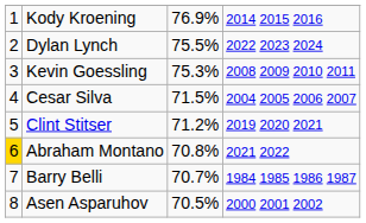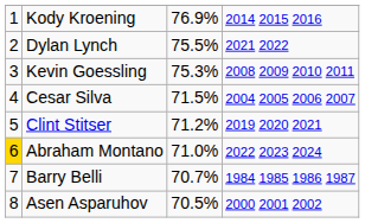 <table class="wikitable">
 <tr>
 </tr>
 <tr>
 <td>1</td>
 <td>Kody Kroening</td>
 <td><abbr>76.9%</abbr></td>
 <td style="font-size:80%;"><a href='#'>2014</a> <a href='#'>2015</a> <a href='#'>2016</a></td>
 </tr>
 <tr>
 <td>2</td>
 <td>Dylan Lynch</td>
 <td><abbr>75.5%</abbr></td>
-<td style="font-size:80%;"><a href='#'>2022</a> <a href='#'>2023</a> <a href='#'>2024</a></td>
+<td style="font-size:80%;"><a href='#'>2021</a> <a href='#'>2022</a></td>
 </tr>
 <tr>
 <td>3</td>
 <td>Kevin Goessling</td>
 <td><abbr>75.3%</abbr></td>
 <td style="font-size:80%;"><a href='#'>2008</a> <a href='#'>2009</a> <a href='#'>2010</a> <a href='#'>2011</a></td>
 </tr>
 <tr>
 <td>4</td>
 <td>Cesar Silva</td>
 <td><abbr>71.5%</abbr></td>
 <td style="font-size:80%;"><a href='#'>2004</a> <a href='#'>2005</a> <a href='#'>2006</a> <a href='#'>2007</a></td>
 </tr>
 <tr>
 <td>5</td>
 <td><a href='#'>Clint Stitser</a></td>
 <td><abbr>71.2%</abbr></td>
 <td style="font-size:80%;"><a href='#'>2019</a> <a href='#'>2020</a> <a href='#'>2021</a></td>
 </tr>
 <tr>
 <td style="background: gold;">6</td>
 <td>Abraham Montano</td>
-<td><abbr>70.8%</abbr></td>
-<td style="font-size:80%;"><a href='#'>2021</a> <a href='#'>2022</a></td>
+<td><abbr>71.0%</abbr></td>
+<td style="font-size:80%;"><a href='#'>2022</a> <a href='#'>2023</a> <a href='#'>2024</a></td>
 </tr>
 <tr>
 <td>7</td>
 <td>Barry Belli</td>
 <td><abbr>70.7%</abbr></td>
 <td style="font-size:80%;"><a href='#'>1984</a> <a href='#'>1985</a> <a href='#'>1986</a> <a href='#'>1987</a></td>
 </tr>
 <tr>
 <td>8</td>
 <td>Asen Asparuhov</td>
 <td><abbr>70.5%</abbr></td>
 <td style="font-size:80%;"><a href='#'>2000</a> <a href='#'>2001</a> <a href='#'>2002</a></td>
 </tr>
 </table>
